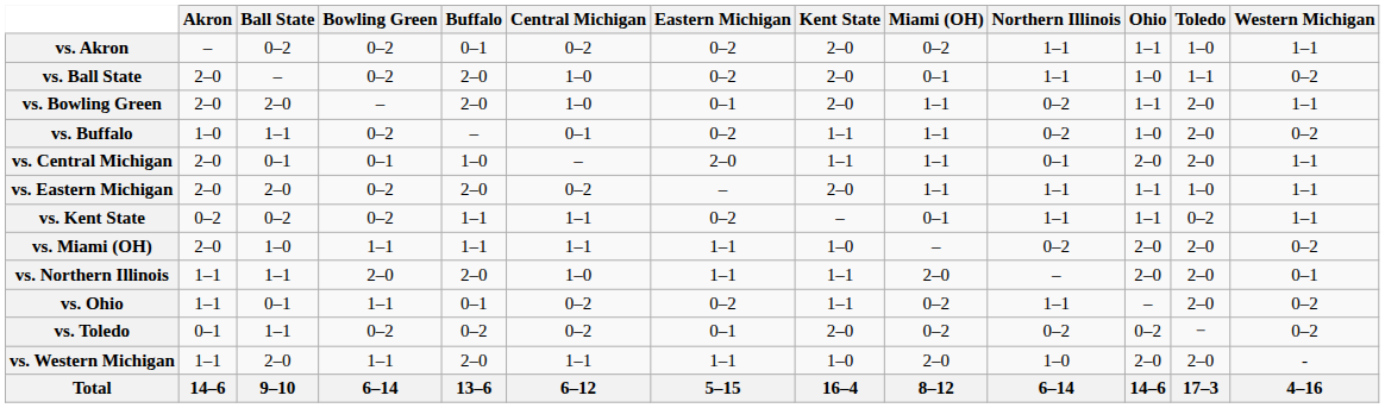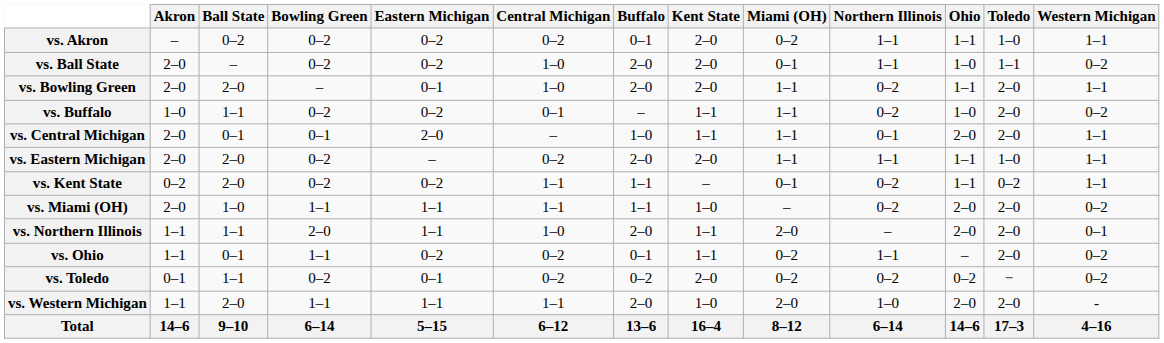 <table class="wikitable" style="white-space:nowrap;font-size:100%;">
 <tr>
 <th colspan="1" style="background:white; border-top-style:hidden; border-left-style:hidden;" width="75"> </th>
 <th style=>Akron</th>
 <th style=>Ball State</th>
 <th style=>Bowling Green</th>
+<th style=>Eastern Michigan</th>
+<th style=>Central Michigan</th>
 <th style=>Buffalo</th>
-<th style=>Central Michigan</th>
-<th style=>Eastern Michigan</th>
 <th style=>Kent State</th>
 <th style=>Miami (OH)</th>
 <th style=>Northern Illinois</th>
 <th style=>Ohio</th>
 <th style=>Toledo</th>
 <th style=>Western Michigan</th>
 </tr>
 <tr style="text-align:center;">
 <th>vs. Akron</th>
 <td>–</td>
 <td>0–2</td>
 <td>0–2</td>
-<td>0–1</td>
 <td>0–2</td>
 <td>0–2</td>
+<td>0–1</td>
 <td>2–0</td>
 <td>0–2</td>
 <td>1–1</td>
 <td>1–1</td>
 <td>1–0</td>
 <td>1–1</td>
 </tr>
 <tr style="text-align:center;">
 <th>vs. Ball State</th>
 <td>2–0</td>
 <td>–</td>
 <td>0–2</td>
+<td>0–2</td>
+<td>1–0</td>
 <td>2–0</td>
-<td>1–0</td>
-<td>0–2</td>
 <td>2–0</td>
 <td>0–1</td>
 <td>1–1</td>
 <td>1–0</td>
 <td>1–1</td>
 <td>0–2</td>
 </tr>
 <tr style="text-align:center;">
 <th>vs. Bowling Green</th>
 <td>2–0</td>
 <td>2–0</td>
 <td>–</td>
+<td>0–1</td>
+<td>1–0</td>
 <td>2–0</td>
-<td>1–0</td>
-<td>0–1</td>
 <td>2–0</td>
 <td>1–1</td>
 <td>0–2</td>
 <td>1–1</td>
 <td>2–0</td>
 <td>1–1</td>
 </tr>
 <tr style="text-align:center;">
 <th>vs. Buffalo</th>
 <td>1–0</td>
 <td>1–1</td>
 <td>0–2</td>
+<td>0–2</td>
+<td>0–1</td>
 <td>–</td>
-<td>0–1</td>
-<td>0–2</td>
 <td>1–1</td>
 <td>1–1</td>
 <td>0–2</td>
 <td>1–0</td>
 <td>2–0</td>
 <td>0–2</td>
 </tr>
 <tr style="text-align:center;">
 <th>vs. Central Michigan</th>
 <td>2–0</td>
 <td>0–1</td>
 <td>0–1</td>
+<td>2–0</td>
+<td>–</td>
 <td>1–0</td>
-<td>–</td>
-<td>2–0</td>
 <td>1–1</td>
 <td>1–1</td>
 <td>0–1</td>
 <td>2–0</td>
 <td>2–0</td>
 <td>1–1</td>
 </tr>
 <tr style="text-align:center;">
 <th>vs. Eastern Michigan</th>
 <td>2–0</td>
 <td>2–0</td>
 <td>0–2</td>
+<td>–</td>
+<td>0–2</td>
 <td>2–0</td>
-<td>0–2</td>
-<td>–</td>
 <td>2–0</td>
 <td>1–1</td>
 <td>1–1</td>
 <td>1–1</td>
 <td>1–0</td>
 <td>1–1</td>
 </tr>
 <tr style="text-align:center;">
 <th>vs. Kent State</th>
 <td>0–2</td>
+<td>2–0</td>
 <td>0–2</td>
 <td>0–2</td>
 <td>1–1</td>
 <td>1–1</td>
-<td>0–2</td>
 <td>–</td>
 <td>0–1</td>
-<td>1–1</td>
+<td>0–2</td>
 <td>1–1</td>
 <td>0–2</td>
 <td>1–1</td>
 </tr>
 <tr style="text-align:center;">
 <th>vs. Miami (OH)</th>
 <td>2–0</td>
 <td>1–0</td>
 <td>1–1</td>
 <td>1–1</td>
 <td>1–1</td>
 <td>1–1</td>
 <td>1–0</td>
 <td>–</td>
 <td>0–2</td>
 <td>2–0</td>
 <td>2–0</td>
 <td>0–2</td>
 </tr>
 <tr style="text-align:center;">
 <th>vs. Northern Illinois</th>
 <td>1–1</td>
 <td>1–1</td>
 <td>2–0</td>
+<td>1–1</td>
+<td>1–0</td>
 <td>2–0</td>
-<td>1–0</td>
-<td>1–1</td>
 <td>1–1</td>
 <td>2–0</td>
 <td>–</td>
 <td>2–0</td>
 <td>2–0</td>
 <td>0–1</td>
 </tr>
 <tr style="text-align:center;">
 <th>vs. Ohio</th>
 <td>1–1</td>
 <td>0–1</td>
 <td>1–1</td>
-<td>0–1</td>
 <td>0–2</td>
 <td>0–2</td>
+<td>0–1</td>
 <td>1–1</td>
 <td>0–2</td>
 <td>1–1</td>
 <td>–</td>
 <td>2–0</td>
 <td>0–2</td>
 </tr>
 <tr style="text-align:center;">
 <th>vs. Toledo</th>
 <td>0–1</td>
 <td>1–1</td>
 <td>0–2</td>
+<td>0–1</td>
 <td>0–2</td>
 <td>0–2</td>
-<td>0–1</td>
 <td>2–0</td>
 <td>0–2</td>
 <td>0–2</td>
 <td>0–2</td>
 <td>−</td>
 <td>0–2</td>
 </tr>
 <tr style="text-align:center;">
 <th>vs. Western Michigan</th>
 <td>1–1</td>
 <td>2–0</td>
 <td>1–1</td>
-<td>2–0</td>
 <td>1–1</td>
 <td>1–1</td>
+<td>2–0</td>
 <td>1–0</td>
 <td>2–0</td>
 <td>1–0</td>
 <td>2–0</td>
 <td>2–0</td>
 <td>-</td>
 </tr>
 <tr style="text-align:center;">
 <th>Total</th>
 <th>14–6</th>
 <th>9–10</th>
 <th>6–14</th>
+<th>5–15</th>
+<th>6–12</th>
 <th>13–6</th>
-<th>6–12</th>
-<th>5–15</th>
 <th>16–4</th>
 <th>8–12</th>
 <th>6–14</th>
 <th>14–6</th>
 <th>17–3</th>
 <th>4–16</th>
 </tr>
 </table>
